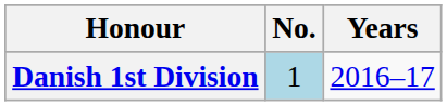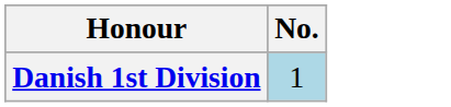 <table class="wikitable plainrowheaders">
 <tr>
 <th scope=col>Honour</th>
 <th scope=col>No.</th>
-<th scope=col>Years</th>
 </tr>
 <tr>
 <th scope=row><a href='#'>Danish 1st Division</a></th>
 <td align="center" style="background: lightblue;">1</td>
-<td><a href='#'>2016–17</a></td>
 </tr>
 </table>
